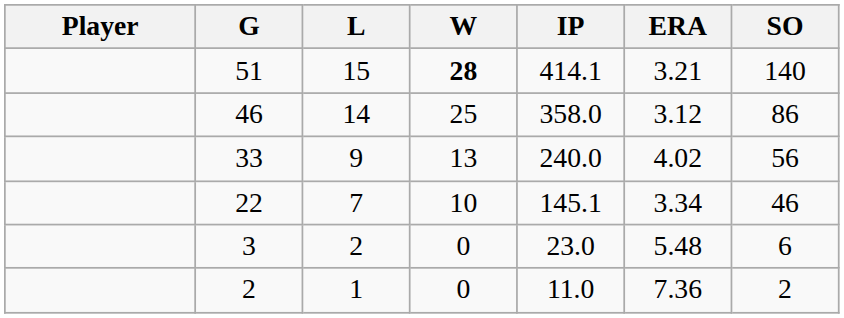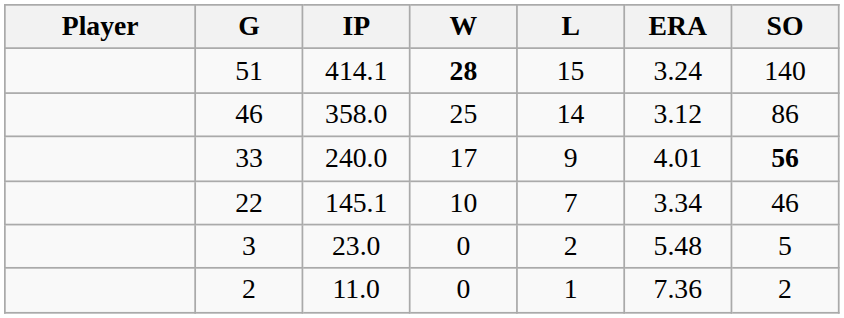 <table class="wikitable sortable">
 <tr>
 <th bgcolor="#DDDDFF" width="16%">Player</th>
 <th bgcolor="#DDDDFF" width="9%">G</th>
+<th bgcolor="#DDDDFF" width="9%">IP</th>
+<th bgcolor="#DDDDFF" width="9%">W</th>
 <th bgcolor="#DDDDFF" width="9%">L</th>
-<th bgcolor="#DDDDFF" width="9%">W</th>
-<th bgcolor="#DDDDFF" width="9%">IP</th>
 <th bgcolor="#DDDDFF" width="9%">ERA</th>
 <th bgcolor="#DDDDFF" width="9%">SO</th>
 </tr>
 <tr align="center">
 <td></td>
 <td>51</td>
+<td>414.1</td>
+<td><strong>28</strong></td>
 <td>15</td>
-<td><strong>28</strong></td>
-<td>414.1</td>
-<td>3.21</td>
+<td>3.24</td>
 <td>140</td>
 </tr>
 <tr align="center">
 <td></td>
 <td>46</td>
+<td>358.0</td>
+<td>25</td>
 <td>14</td>
-<td>25</td>
-<td>358.0</td>
 <td>3.12</td>
 <td>86</td>
 </tr>
 <tr align="center">
 <td></td>
 <td>33</td>
+<td>240.0</td>
+<td>17</td>
 <td>9</td>
-<td>13</td>
-<td>240.0</td>
-<td>4.02</td>
-<td>56</td>
+<td>4.01</td>
+<td><strong>56</strong></td>
 </tr>
 <tr align="center">
 <td></td>
 <td>22</td>
+<td>145.1</td>
+<td>10</td>
 <td>7</td>
-<td>10</td>
-<td>145.1</td>
 <td>3.34</td>
 <td>46</td>
 </tr>
 <tr align="center">
 <td></td>
 <td>3</td>
+<td>23.0</td>
+<td>0</td>
 <td>2</td>
-<td>0</td>
-<td>23.0</td>
 <td>5.48</td>
-<td>6</td>
+<td>5</td>
 </tr>
 <tr align="center">
 <td></td>
 <td>2</td>
+<td>11.0</td>
+<td>0</td>
 <td>1</td>
-<td>0</td>
-<td>11.0</td>
 <td>7.36</td>
 <td>2</td>
 </tr>
 </table>
